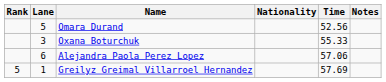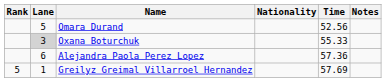 <table class="wikitable sortable" style="text-align:center">
 <tr>
 <th>Rank</th>
 <th>Lane</th>
 <th>Name</th>
 <th>Nationality</th>
 <th>Time</th>
 <th>Notes</th>
 </tr>
 <tr>
 <td></td>
 <td>5</td>
 <td align="left"><a href='#'>Omara Durand</a></td>
 <td align="left"></td>
 <td>52.56</td>
 <td></td>
 </tr>
 <tr>
 <td></td>
-<td>3</td>
+<td style="background: lightgrey;">3</td>
 <td align="left"><a href='#'>Oxana Boturchuk</a></td>
 <td align="left"></td>
 <td>55.33</td>
 <td></td>
 </tr>
 <tr>
 <td></td>
 <td>6</td>
 <td align="left"><a href='#'>Alejandra Paola Perez Lopez</a></td>
 <td align="left"></td>
-<td>57.06</td>
+<td>57.36</td>
 <td></td>
 </tr>
 <tr>
 <td>5</td>
 <td>1</td>
 <td align="left"><a href='#'>Greilyz Greimal Villarroel Hernandez</a></td>
 <td align="left"></td>
 <td>57.69</td>
 <td></td>
 </tr>
 </table>
